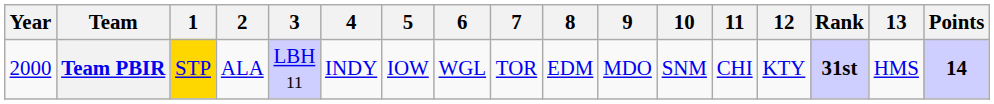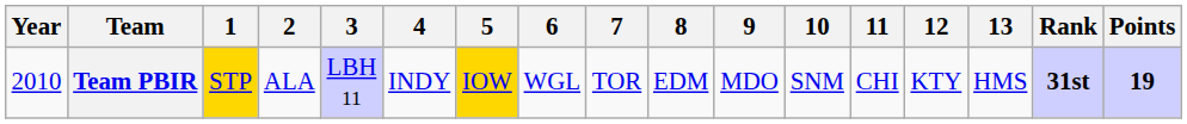 <table class="wikitable" style="text-align:center; font-size:90%">
 <tr>
 <th>Year</th>
 <th>Team</th>
 <th>1</th>
 <th>2</th>
 <th>3</th>
 <th>4</th>
 <th>5</th>
 <th>6</th>
 <th>7</th>
 <th>8</th>
 <th>9</th>
 <th>10</th>
 <th>11</th>
 <th>12</th>
+<th>13</th>
 <th>Rank</th>
-<th>13</th>
 <th>Points</th>
 </tr>
 <tr>
-<td><a href='#'>2000</a></td>
+<td><a href='#'>2010</a></td>
 <th><a href='#'>Team PBIR</a></th>
 <td style="background: gold;"><a href='#'>STP</a></td>
 <td><a href='#'>ALA</a></td>
 <td style="background:#CFCFFF;"><a href='#'>LBH</a><br><small>11</small></td>
 <td><a href='#'>INDY</a></td>
-<td><a href='#'>IOW</a></td>
+<td style="background: gold;"><a href='#'>IOW</a></td>
 <td><a href='#'>WGL</a></td>
 <td><a href='#'>TOR</a></td>
 <td><a href='#'>EDM</a></td>
 <td><a href='#'>MDO</a></td>
 <td><a href='#'>SNM</a></td>
 <td><a href='#'>CHI</a></td>
 <td><a href='#'>KTY</a></td>
+<td><a href='#'>HMS</a></td>
 <td style="background:#CFCFFF;"><strong>31st</strong></td>
-<td><a href='#'>HMS</a></td>
-<td style="background:#CFCFFF;"><strong>14</strong></td>
+<td style="background:#CFCFFF;"><strong>19</strong></td>
 </tr>
 </table>
